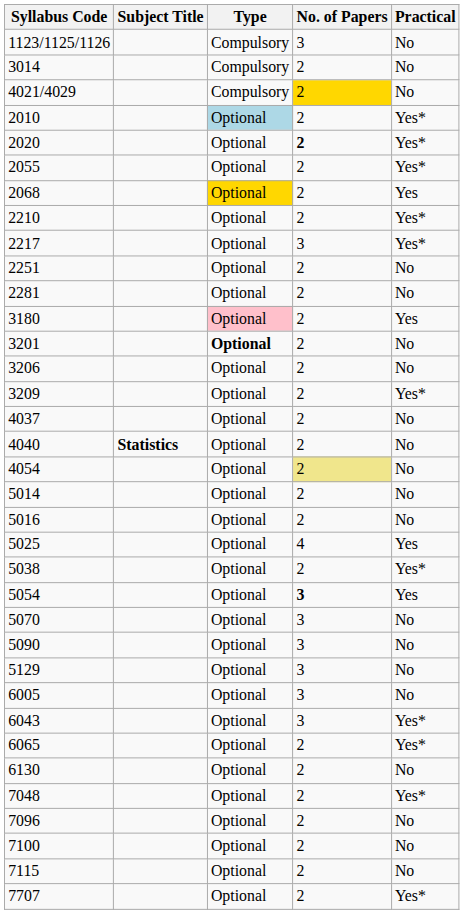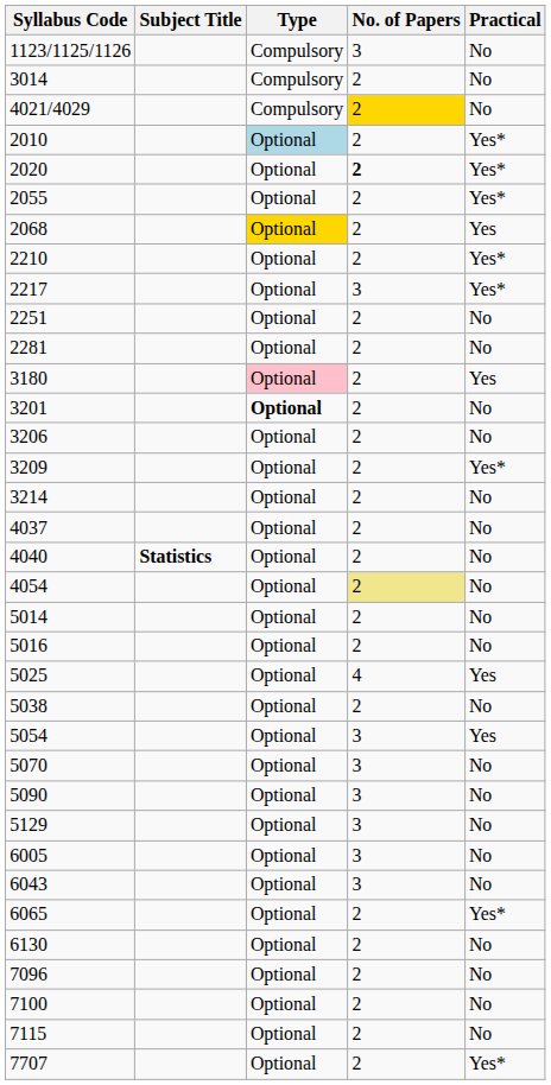 <table class="wikitable sortable">
 <tr>
 <th>Syllabus Code</th>
 <th>Subject Title</th>
 <th>Type</th>
 <th>No. of Papers</th>
 <th>Practical</th>
 </tr>
 <tr>
 <td>1123/1125/1126</td>
 <td></td>
 <td>Compulsory</td>
 <td>3</td>
 <td>No</td>
 </tr>
 <tr>
 <td>3014</td>
 <td></td>
 <td>Compulsory</td>
 <td>2</td>
 <td>No</td>
 </tr>
 <tr>
 <td>4021/4029</td>
 <td></td>
 <td>Compulsory</td>
 <td style="background: gold;">2</td>
 <td>No</td>
 </tr>
 <tr>
 <td>2010</td>
 <td></td>
 <td style="background: lightblue;">Optional</td>
 <td>2</td>
 <td>Yes*</td>
 </tr>
 <tr>
 <td>2020</td>
 <td></td>
 <td>Optional</td>
 <td><strong>2</strong></td>
 <td>Yes*</td>
 </tr>
 <tr>
 <td>2055</td>
 <td></td>
 <td>Optional</td>
 <td>2</td>
 <td>Yes*</td>
 </tr>
 <tr>
 <td>2068</td>
 <td></td>
 <td style="background: gold;">Optional</td>
 <td>2</td>
 <td>Yes</td>
 </tr>
 <tr>
 <td>2210</td>
 <td></td>
 <td>Optional</td>
 <td>2</td>
 <td>Yes*</td>
 </tr>
 <tr>
 <td>2217</td>
 <td></td>
 <td>Optional</td>
 <td>3</td>
 <td>Yes*</td>
 </tr>
 <tr>
 <td>2251</td>
 <td></td>
 <td>Optional</td>
 <td>2</td>
 <td>No</td>
 </tr>
 <tr>
 <td>2281</td>
 <td></td>
 <td>Optional</td>
 <td>2</td>
 <td>No</td>
 </tr>
 <tr>
 <td>3180</td>
 <td></td>
 <td style="background: pink;">Optional</td>
 <td>2</td>
 <td>Yes</td>
 </tr>
 <tr>
 <td>3201</td>
 <td></td>
 <td><strong>Optional</strong></td>
 <td>2</td>
 <td>No</td>
 </tr>
 <tr>
 <td>3206</td>
 <td></td>
 <td>Optional</td>
 <td>2</td>
 <td>No</td>
 </tr>
 <tr>
 <td>3209</td>
 <td></td>
 <td>Optional</td>
 <td>2</td>
 <td>Yes*</td>
 </tr>
 <tr>
+<td>3214</td>
+<td></td>
+<td>Optional</td>
+<td>2</td>
+<td>No</td>
+</tr>
+<tr>
 <td>4037</td>
 <td></td>
 <td>Optional</td>
 <td>2</td>
 <td>No</td>
 </tr>
 <tr>
 <td>4040</td>
 <td><strong>Statistics</strong></td>
 <td>Optional</td>
 <td>2</td>
 <td>No</td>
 </tr>
 <tr>
 <td>4054</td>
 <td></td>
 <td>Optional</td>
 <td style="background: khaki;">2</td>
 <td>No</td>
 </tr>
 <tr>
 <td>5014</td>
 <td></td>
 <td>Optional</td>
 <td>2</td>
 <td>No</td>
 </tr>
 <tr>
 <td>5016</td>
 <td></td>
 <td>Optional</td>
 <td>2</td>
 <td>No</td>
 </tr>
 <tr>
 <td>5025</td>
 <td></td>
 <td>Optional</td>
 <td>4</td>
 <td>Yes</td>
 </tr>
 <tr>
 <td>5038</td>
 <td></td>
 <td>Optional</td>
 <td>2</td>
-<td>Yes*</td>
+<td>No</td>
 </tr>
 <tr>
 <td>5054</td>
 <td></td>
 <td>Optional</td>
-<td><strong>3</strong></td>
+<td>3</td>
 <td>Yes</td>
 </tr>
 <tr>
 <td>5070</td>
 <td></td>
 <td>Optional</td>
 <td>3</td>
 <td>No</td>
 </tr>
 <tr>
 <td>5090</td>
 <td></td>
 <td>Optional</td>
 <td>3</td>
 <td>No</td>
 </tr>
 <tr>
 <td>5129</td>
 <td></td>
 <td>Optional</td>
 <td>3</td>
 <td>No</td>
 </tr>
 <tr>
 <td>6005</td>
 <td></td>
 <td>Optional</td>
 <td>3</td>
 <td>No</td>
 </tr>
 <tr>
 <td>6043</td>
 <td></td>
 <td>Optional</td>
 <td>3</td>
-<td>Yes*</td>
+<td>No</td>
 </tr>
 <tr>
 <td>6065</td>
 <td></td>
 <td>Optional</td>
 <td>2</td>
 <td>Yes*</td>
 </tr>
 <tr>
 <td>6130</td>
 <td></td>
 <td>Optional</td>
 <td>2</td>
 <td>No</td>
-</tr>
-<tr>
-<td>7048</td>
-<td></td>
-<td>Optional</td>
-<td>2</td>
-<td>Yes*</td>
 </tr>
 <tr>
 <td>7096</td>
 <td></td>
 <td>Optional</td>
 <td>2</td>
 <td>No</td>
 </tr>
 <tr>
 <td>7100</td>
 <td></td>
 <td>Optional</td>
 <td>2</td>
 <td>No</td>
 </tr>
 <tr>
 <td>7115</td>
 <td></td>
 <td>Optional</td>
 <td>2</td>
 <td>No</td>
 </tr>
 <tr>
 <td>7707</td>
 <td></td>
 <td>Optional</td>
 <td>2</td>
 <td>Yes*</td>
 </tr>
 </table>
